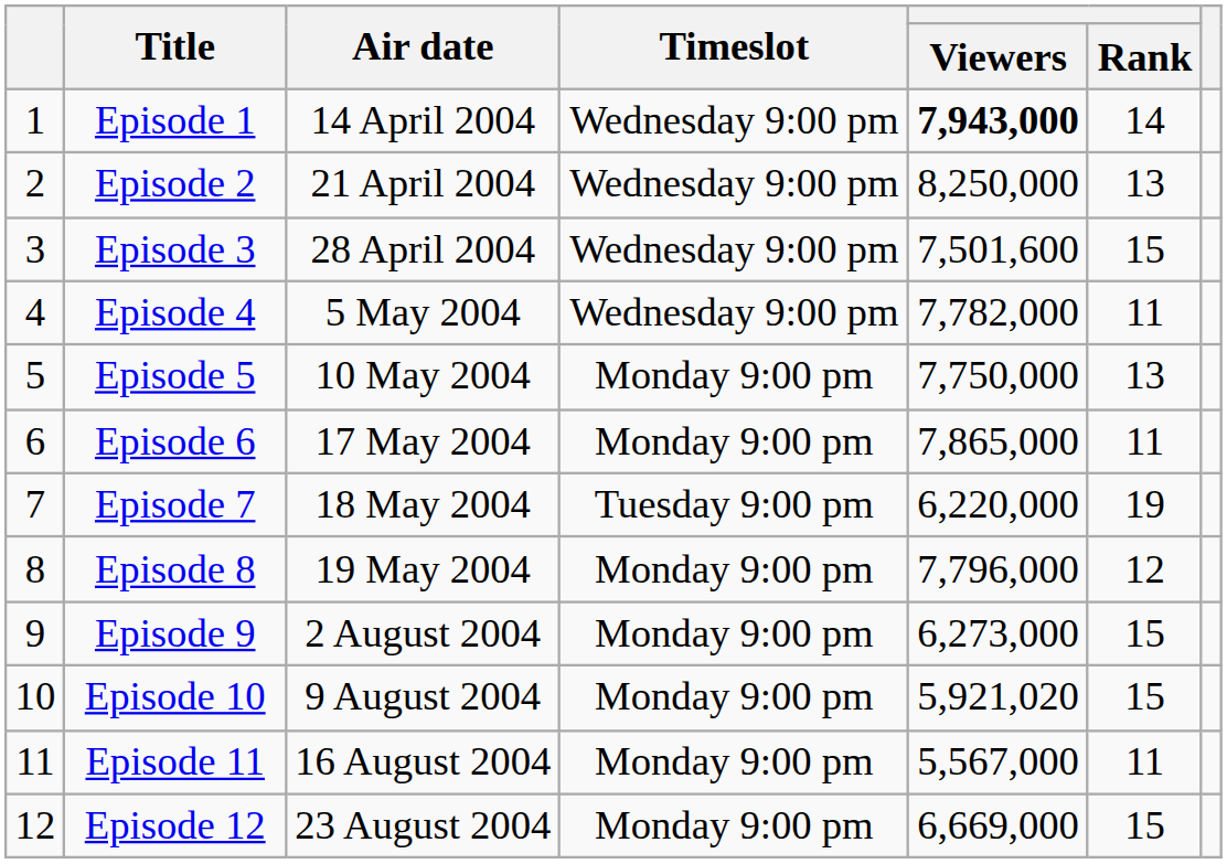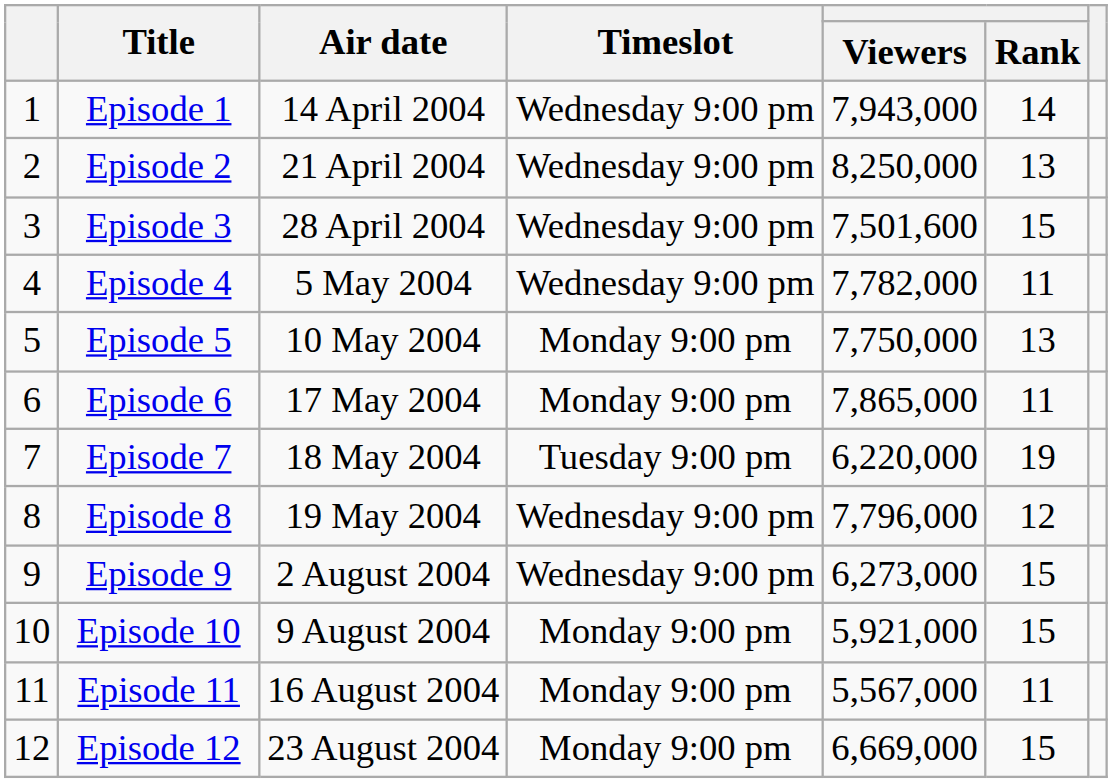 <table class="wikitable" style="text-align:center">
 <tr>
 <th rowspan="2"></th>
 <th width="80" rowspan="2">Title</th>
 <th rowspan="2">Air date</th>
 <th rowspan="2">Timeslot</th>
 <th colspan="2"></th>
 <th rowspan="2"></th>
 </tr>
 <tr>
 <th>Viewers</th>
 <th>Rank</th>
 </tr>
 <tr>
 <td>1</td>
 <td><a href='#'>Episode 1</a></td>
 <td>14 April 2004</td>
 <td>Wednesday 9:00 pm</td>
-<td><strong>7,943,000</strong></td>
+<td>7,943,000</td>
 <td>14</td>
 <td></td>
 </tr>
 <tr>
 <td>2</td>
 <td><a href='#'>Episode 2</a></td>
 <td>21 April 2004</td>
 <td>Wednesday 9:00 pm</td>
 <td>8,250,000</td>
 <td>13</td>
 <td></td>
 </tr>
 <tr>
 <td>3</td>
 <td><a href='#'>Episode 3</a></td>
 <td>28 April 2004</td>
 <td>Wednesday 9:00 pm</td>
 <td>7,501,600</td>
 <td>15</td>
 <td></td>
 </tr>
 <tr>
 <td>4</td>
 <td><a href='#'>Episode 4</a></td>
 <td>5 May 2004</td>
 <td>Wednesday 9:00 pm</td>
 <td>7,782,000</td>
 <td>11</td>
 <td></td>
 </tr>
 <tr>
 <td>5</td>
 <td><a href='#'>Episode 5</a></td>
 <td>10 May 2004</td>
 <td>Monday 9:00 pm</td>
 <td>7,750,000</td>
 <td>13</td>
 <td></td>
 </tr>
 <tr>
 <td>6</td>
 <td><a href='#'>Episode 6</a></td>
 <td>17 May 2004</td>
 <td>Monday 9:00 pm</td>
 <td>7,865,000</td>
 <td>11</td>
 <td></td>
 </tr>
 <tr>
 <td>7</td>
 <td><a href='#'>Episode 7</a></td>
 <td>18 May 2004</td>
 <td>Tuesday 9:00 pm</td>
 <td>6,220,000</td>
 <td>19</td>
 <td></td>
 </tr>
 <tr>
 <td>8</td>
 <td><a href='#'>Episode 8</a></td>
 <td>19 May 2004</td>
-<td>Monday 9:00 pm</td>
+<td>Wednesday 9:00 pm</td>
 <td>7,796,000</td>
 <td>12</td>
 <td></td>
 </tr>
 <tr>
 <td>9</td>
 <td><a href='#'>Episode 9</a></td>
 <td>2 August 2004</td>
-<td>Monday 9:00 pm</td>
+<td>Wednesday 9:00 pm</td>
 <td>6,273,000</td>
 <td>15</td>
 <td></td>
 </tr>
 <tr>
 <td>10</td>
 <td><a href='#'>Episode 10</a></td>
 <td>9 August 2004</td>
 <td>Monday 9:00 pm</td>
-<td>5,921,020</td>
+<td>5,921,000</td>
 <td>15</td>
 <td></td>
 </tr>
 <tr>
 <td>11</td>
 <td><a href='#'>Episode 11</a></td>
 <td>16 August 2004</td>
 <td>Monday 9:00 pm</td>
 <td>5,567,000</td>
 <td>11</td>
 <td></td>
 </tr>
 <tr>
 <td>12</td>
 <td><a href='#'>Episode 12</a></td>
 <td>23 August 2004</td>
 <td>Monday 9:00 pm</td>
 <td>6,669,000</td>
 <td>15</td>
 <td></td>
 </tr>
 </table>
